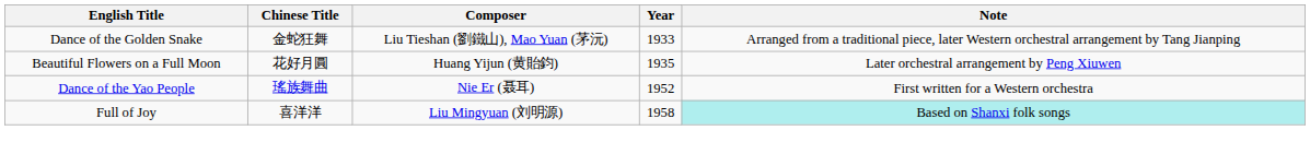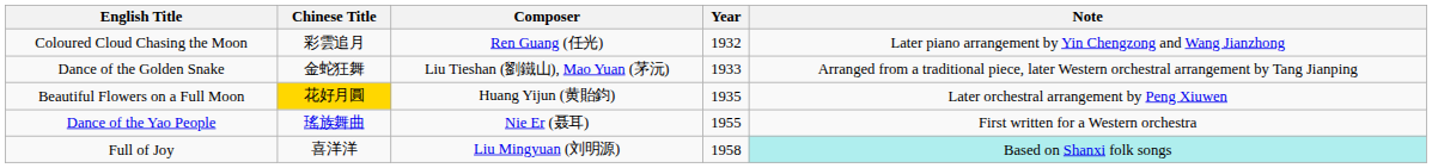 <table class="wikitable" style="text-align:center; width:95%;">
 <tr>
 <th scope="col">English Title</th>
 <th scope="col">Chinese Title</th>
 <th scope="col">Composer</th>
 <th scope="col">Year</th>
 <th scope="col">Note</th>
+</tr>
+<tr>
+<td>Coloured Cloud Chasing the Moon</td>
+<td>彩雲追月</td>
+<td><a href='#'>Ren Guang</a> (任光)</td>
+<td>1932</td>
+<td>Later piano arrangement by <a href='#'>Yin Chengzong</a> and <a href='#'>Wang Jianzhong</a></td>
 </tr>
 <tr>
 <td>Dance of the Golden Snake</td>
 <td>金蛇狂舞</td>
 <td>Liu Tieshan (劉鐵山), <a href='#'>Mao Yuan</a> (茅沅)</td>
 <td>1933</td>
 <td>Arranged from a traditional piece, later Western orchestral arrangement by Tang Jianping</td>
 </tr>
 <tr>
 <td>Beautiful Flowers on a Full Moon</td>
-<td>花好月圓</td>
+<td style="background: gold;">花好月圓</td>
 <td>Huang Yijun (黄貽鈞)</td>
 <td>1935</td>
 <td>Later orchestral arrangement by <a href='#'>Peng Xiuwen</a></td>
 </tr>
 <tr>
 <td><a href='#'>Dance of the Yao People</a></td>
 <td><a href='#'>瑤族舞曲</a></td>
 <td><a href='#'>Nie Er</a> (聂耳)</td>
-<td>1952</td>
+<td>1955</td>
 <td>First written for a Western orchestra</td>
 </tr>
 <tr>
 <td>Full of Joy</td>
 <td>喜洋洋</td>
 <td><a href='#'>Liu Mingyuan</a> (刘明源)</td>
 <td>1958</td>
 <td style="background: paleturquoise;">Based on <a href='#'>Shanxi</a> folk songs</td>
 </tr>
 </table>
